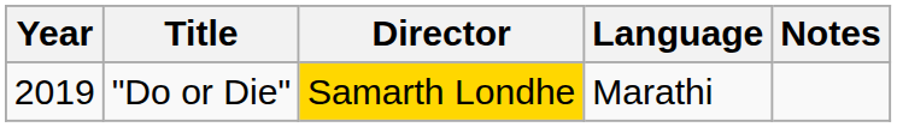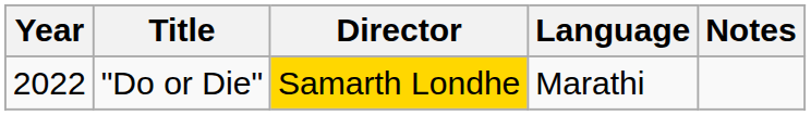 <table class="wikitable sortable">
 <tr>
 <th>Year</th>
 <th>Title</th>
 <th>Director</th>
 <th>Language</th>
 <th>Notes</th>
 </tr>
 <tr>
-<td>2019</td>
+<td>2022</td>
 <td>"Do or Die"</td>
 <td style="background: gold;">Samarth Londhe</td>
 <td>Marathi</td>
 <td></td>
 </tr>
 </table>
